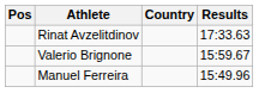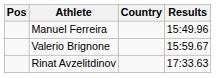 <table class="wikitable">
 <tr>
 <th>Pos</th>
 <th>Athlete</th>
 <th>Country</th>
 <th>Results</th>
 </tr>
 <tr>
 <td align="center"></td>
-<td>Rinat Avzelitdinov</td>
+<td>Manuel Ferreira</td>
 <td></td>
-<td>17:33.63</td>
+<td>15:49.96</td>
 </tr>
 <tr>
 <td align="center"></td>
 <td>Valerio Brignone</td>
 <td></td>
 <td>15:59.67</td>
 </tr>
 <tr>
 <td align="center"></td>
-<td>Manuel Ferreira</td>
+<td>Rinat Avzelitdinov</td>
 <td></td>
-<td>15:49.96</td>
+<td>17:33.63</td>
 </tr>
 </table>
